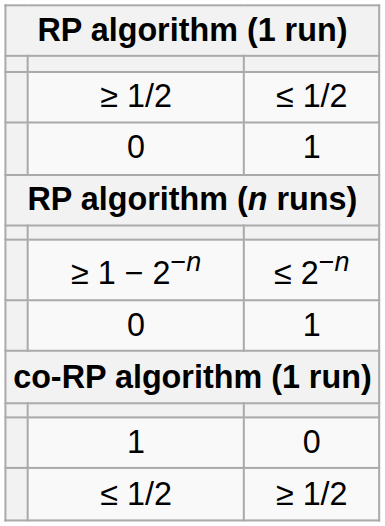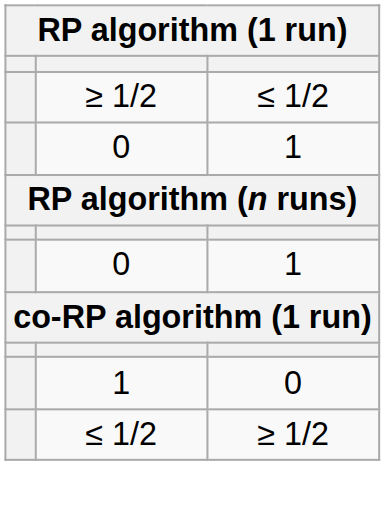 <table class="wikitable" style="float:right;text-align:center;margin-left:1em">
 <tr>
 <th colspan="3">RP algorithm (1 run)</th>
 </tr>
 <tr>
 <th></th>
 <th></th>
 <th></th>
 </tr>
 <tr>
 <th></th>
 <td>≥ 1/2</td>
 <td>≤ 1/2</td>
 </tr>
 <tr>
 <th></th>
 <td>0</td>
 <td>1</td>
 </tr>
 <tr>
 <th colspan="3">RP algorithm (<em>n</em> runs)</th>
 </tr>
 <tr>
 <th></th>
 <th></th>
 <th></th>
 </tr>
 <tr>
 <th></th>
-<td>≥ 1 − 2<sup>−<em>n</em></sup></td>
-<td>≤ 2<sup>−<em>n</em></sup></td>
-</tr>
-<tr>
-<th></th>
 <td>0</td>
 <td>1</td>
 </tr>
 <tr>
 <th colspan="3">co-RP algorithm (1 run)</th>
 </tr>
 <tr>
 <th></th>
 <th></th>
 <th></th>
 </tr>
 <tr>
 <th></th>
 <td>1</td>
 <td>0</td>
 </tr>
 <tr>
 <th></th>
 <td>≤ 1/2</td>
 <td>≥ 1/2</td>
 </tr>
 </table>
